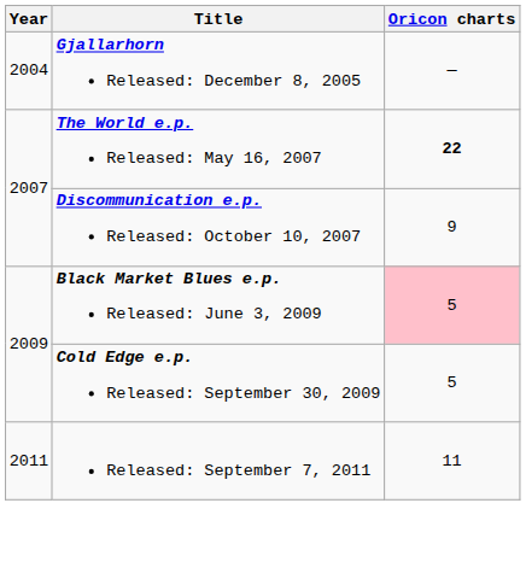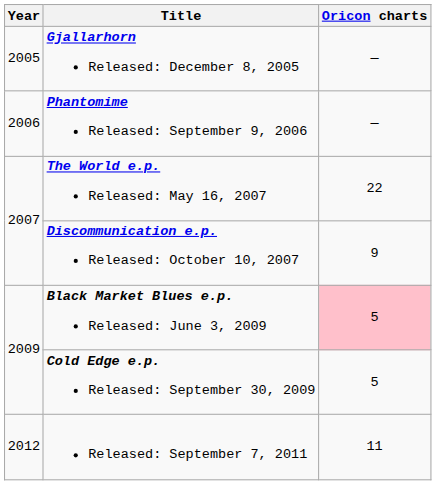 <table class="wikitable">
 <tr>
 <th>Year</th>
 <th>Title</th>
 <th><a href='#'>Oricon</a> charts</th>
 </tr>
 <tr>
-<td>2004</td>
+<td>2005</td>
 <td><strong><em><a href='#'>Gjallarhorn</a></em></strong><br><ul><li>Released: December 8, 2005</li></ul></td>
+<td align="center">—</td>
+</tr>
+<tr>
+<td>2006</td>
+<td><strong><em><a href='#'>Phantomime</a></em></strong><br><ul><li>Released: September 9, 2006</li></ul></td>
 <td align="center">—</td>
 </tr>
 <tr>
 <td rowspan="2">2007</td>
 <td><strong><em><a href='#'>The World e.p.</a></em></strong><br><ul><li>Released: May 16, 2007</li></ul></td>
-<td align="center"><strong>22</strong></td>
+<td align="center">22</td>
 </tr>
 <tr>
 <td><strong><em><a href='#'>Discommunication e.p.</a></em></strong><br><ul><li>Released: October 10, 2007</li></ul></td>
 <td align="center">9</td>
 </tr>
 <tr>
 <td rowspan="2">2009</td>
 <td><strong><em>Black Market Blues e.p.</em></strong><br><ul><li>Released: June 3, 2009</li></ul></td>
 <td align="center" style="background: pink;">5</td>
 </tr>
 <tr>
 <td><strong><em>Cold Edge e.p.</em></strong><br><ul><li>Released: September 30, 2009</li></ul></td>
 <td align="center">5</td>
 </tr>
 <tr>
-<td>2011</td>
+<td>2012</td>
 <td><br><ul><li>Released: September 7, 2011</li></ul></td>
 <td align="center">11</td>
 </tr>
 </table>
